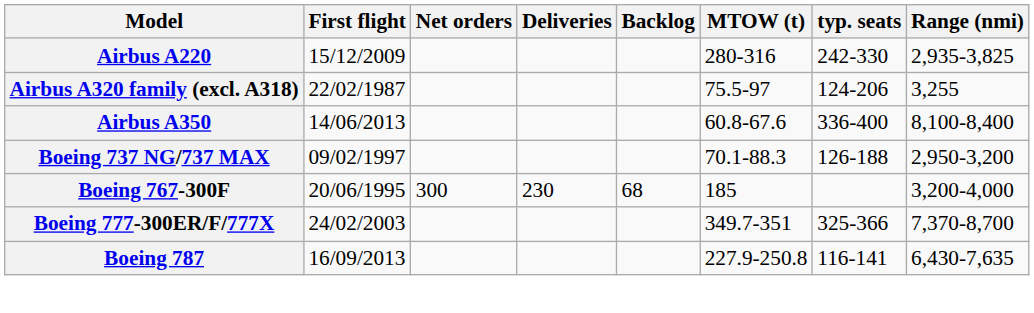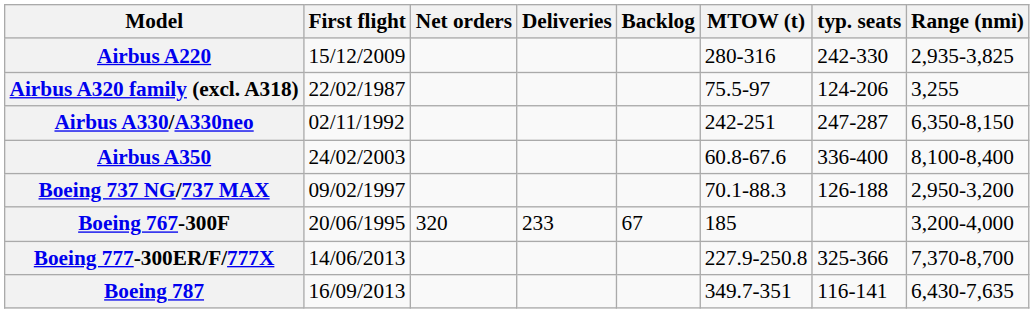 <table class="wikitable sortable">
 <tr>
 <th>Model</th>
 <th data-sort-type="date">First flight</th>
 <th data-sort-type="number">Net orders</th>
 <th data-sort-type="number">Deliveries</th>
 <th data-sort-type="number">Backlog</th>
 <th data-sort-type="number">MTOW (t)</th>
 <th data-sort-type="number">typ. seats</th>
 <th data-sort-type="number">Range (nmi)</th>
 </tr>
 <tr>
 <th><a href='#'>Airbus A220</a></th>
 <td>15/12/2009</td>
 <td></td>
 <td></td>
 <td></td>
 <td>280-316</td>
 <td>242-330</td>
 <td>2,935-3,825</td>
 </tr>
 <tr>
 <th><a href='#'>Airbus A320 family</a> (excl. A318)</th>
 <td>22/02/1987</td>
 <td></td>
 <td></td>
 <td></td>
 <td>75.5-97</td>
 <td>124-206</td>
 <td>3,255</td>
 </tr>
 <tr>
+<th><a href='#'>Airbus A330</a>/<a href='#'>A330neo</a></th>
+<td>02/11/1992</td>
+<td></td>
+<td></td>
+<td></td>
+<td>242-251</td>
+<td>247-287</td>
+<td>6,350-8,150</td>
+</tr>
+<tr>
 <th><a href='#'>Airbus A350</a></th>
-<td>14/06/2013</td>
+<td>24/02/2003</td>
 <td></td>
 <td></td>
 <td></td>
 <td>60.8-67.6</td>
 <td>336-400</td>
 <td>8,100-8,400</td>
 </tr>
 <tr>
 <th><a href='#'>Boeing 737 NG</a>/<a href='#'>737 MAX</a></th>
 <td>09/02/1997</td>
 <td></td>
 <td></td>
 <td></td>
 <td>70.1-88.3</td>
 <td>126-188</td>
 <td>2,950-3,200</td>
 </tr>
 <tr>
 <th><a href='#'>Boeing 767</a>-300F</th>
 <td>20/06/1995</td>
-<td>300</td>
-<td>230</td>
-<td>68</td>
+<td>320</td>
+<td>233</td>
+<td>67</td>
 <td>185</td>
 <td></td>
 <td>3,200-4,000</td>
 </tr>
 <tr>
 <th><a href='#'>Boeing 777</a>-300ER/F/<a href='#'>777X</a></th>
-<td>24/02/2003</td>
+<td>14/06/2013</td>
 <td></td>
 <td></td>
 <td></td>
-<td>349.7-351</td>
+<td>227.9-250.8</td>
 <td>325-366</td>
 <td>7,370-8,700</td>
 </tr>
 <tr>
 <th><a href='#'>Boeing 787</a></th>
 <td>16/09/2013</td>
 <td></td>
 <td></td>
 <td></td>
-<td>227.9-250.8</td>
+<td>349.7-351</td>
 <td>116-141</td>
 <td>6,430-7,635</td>
 </tr>
 </table>
